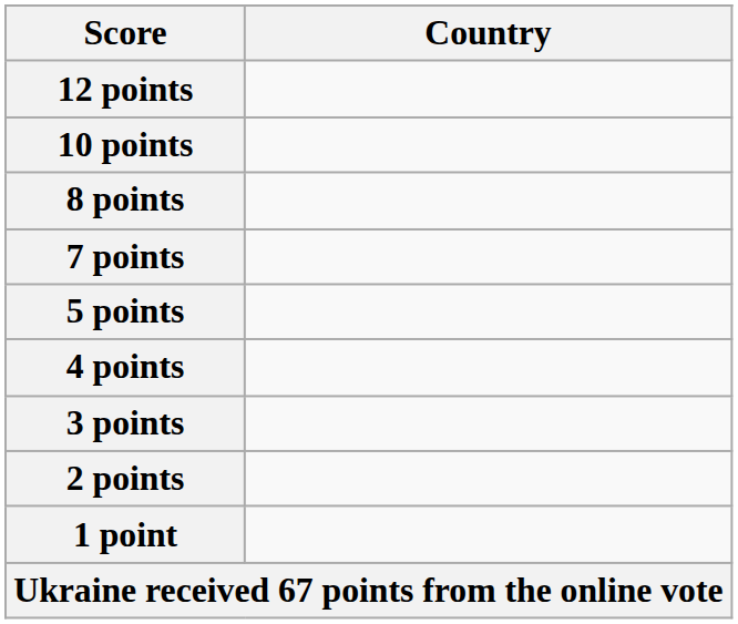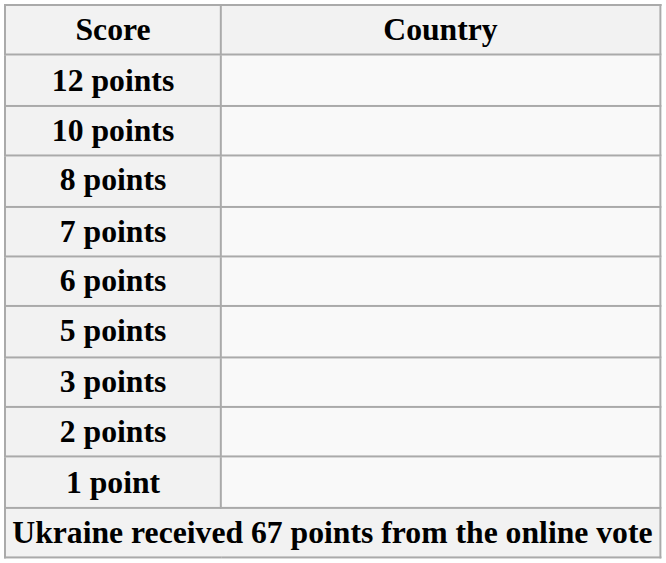 <table class="wikitable">
 <tr>
 </tr>
 <tr>
 <th scope="col" width="33%">Score</th>
 <th scope="col">Country</th>
 </tr>
 <tr>
 <th scope="row">12 points</th>
 <td></td>
 </tr>
 <tr>
 <th scope="row">10 points</th>
 <td></td>
 </tr>
 <tr>
 <th scope="row">8 points</th>
 <td></td>
 </tr>
 <tr>
 <th scope="row">7 points</th>
 <td></td>
 </tr>
 <tr>
-<th scope="row">5 points</th>
+<th scope="row">6 points</th>
 <td></td>
 </tr>
 <tr>
-<th scope="row">4 points</th>
+<th scope="row">5 points</th>
 <td></td>
 </tr>
 <tr>
 <th scope="row">3 points</th>
 <td></td>
 </tr>
 <tr>
 <th scope="row">2 points</th>
 <td></td>
 </tr>
 <tr>
 <th scope="row">1 point</th>
 <td></td>
 </tr>
 <tr>
 <th colspan="2">Ukraine received 67 points from the online vote</th>
 </tr>
 </table>
